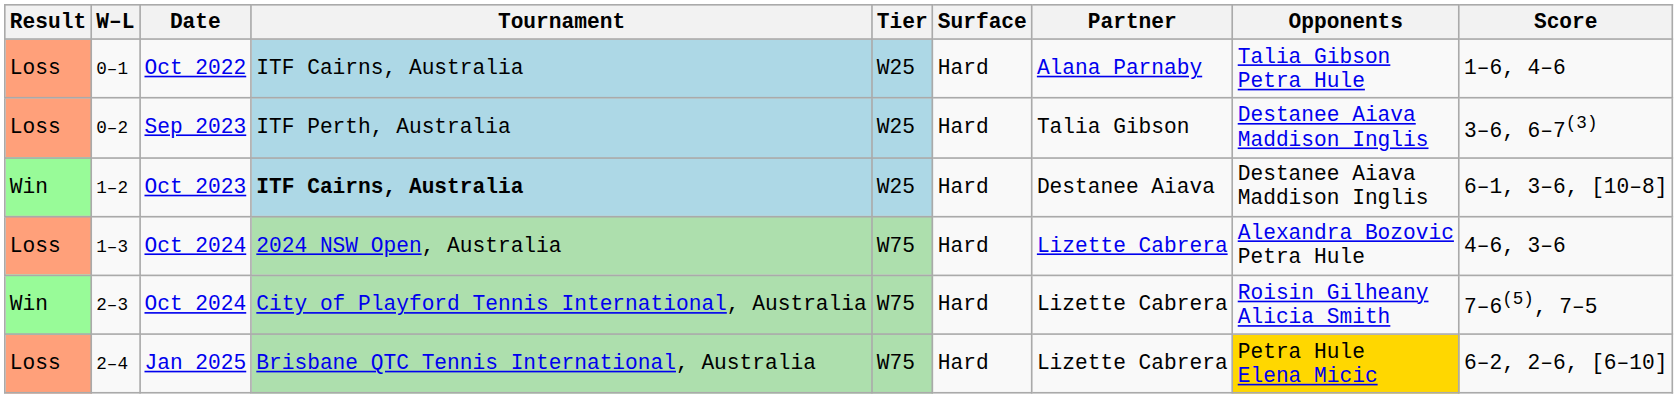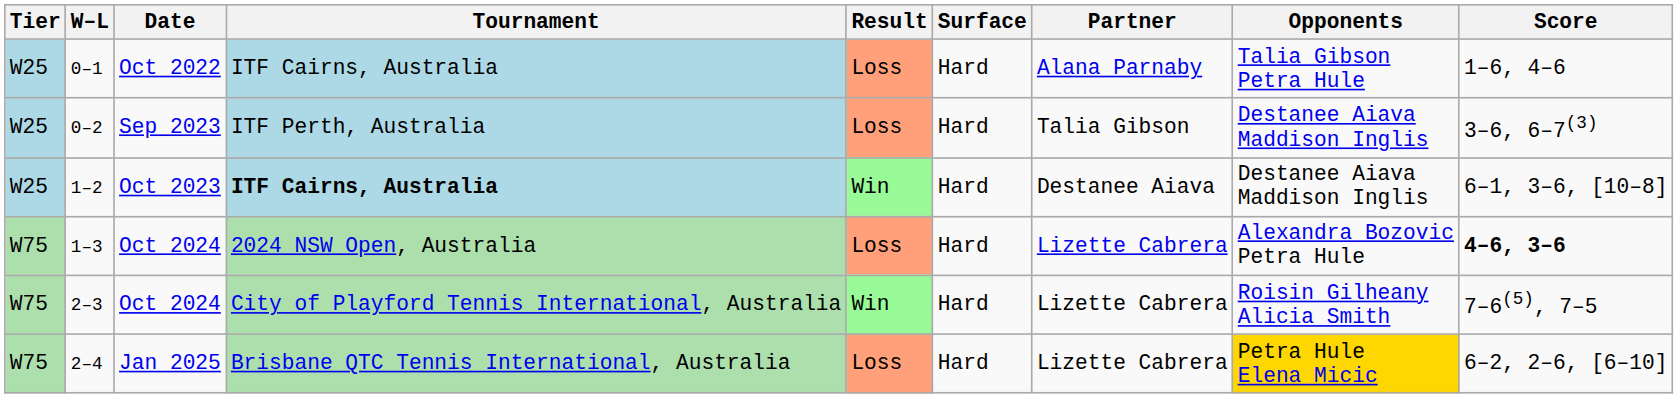 <table class="sortable wikitable">
 <tr>
-<th>Result</th>
+<th>Tier</th>
 <th class="unsortable">W–L</th>
 <th>Date</th>
 <th>Tournament</th>
-<th>Tier</th>
+<th>Result</th>
 <th>Surface</th>
 <th>Partner</th>
 <th>Opponents</th>
 <th class="unsortable">Score</th>
 </tr>
 <tr>
-<td style="background:#ffa07a;">Loss</td>
+<td style="background:lightblue;">W25</td>
 <td><small>0–1</small></td>
 <td><a href='#'>Oct 2022</a></td>
 <td style="background:lightblue;">ITF Cairns, Australia</td>
-<td style="background:lightblue;">W25</td>
+<td style="background:#ffa07a;">Loss</td>
 <td>Hard</td>
 <td> <a href='#'>Alana Parnaby</a></td>
 <td> <a href='#'>Talia Gibson</a> <br>  <a href='#'>Petra Hule</a></td>
 <td>1–6, 4–6</td>
 </tr>
 <tr>
-<td style="background:#ffa07a;">Loss</td>
+<td style="background:lightblue;">W25</td>
 <td><small>0–2</small></td>
 <td><a href='#'>Sep 2023</a></td>
 <td style="background:lightblue;">ITF Perth, Australia</td>
-<td style="background:lightblue;">W25</td>
+<td style="background:#ffa07a;">Loss</td>
 <td>Hard</td>
 <td> Talia Gibson</td>
 <td> <a href='#'>Destanee Aiava</a> <br>  <a href='#'>Maddison Inglis</a></td>
 <td>3–6, 6–7<sup>(3)</sup></td>
 </tr>
 <tr>
-<td style="background:#98fb98;">Win</td>
+<td style="background:lightblue;">W25</td>
 <td><small>1–2</small></td>
 <td><a href='#'>Oct 2023</a></td>
 <td style="background:lightblue;"><strong>ITF Cairns, Australia</strong></td>
-<td style="background:lightblue;">W25</td>
+<td style="background:#98fb98;">Win</td>
 <td>Hard</td>
 <td> Destanee Aiava</td>
 <td> Destanee Aiava <br>  Maddison Inglis</td>
 <td>6–1, 3–6, [10–8]</td>
 </tr>
 <tr>
-<td style="background:#ffa07a;">Loss</td>
+<td style="background:#addfad;">W75</td>
 <td><small>1–3</small></td>
 <td><a href='#'>Oct 2024</a></td>
 <td style="background:#addfad;"><a href='#'>2024 NSW Open</a>, Australia</td>
-<td style="background:#addfad;">W75</td>
+<td style="background:#ffa07a;">Loss</td>
 <td>Hard</td>
 <td> <a href='#'>Lizette Cabrera</a></td>
 <td> <a href='#'>Alexandra Bozovic</a> <br>  Petra Hule</td>
-<td>4–6, 3–6</td>
+<td><strong>4–6, 3–6</strong></td>
 </tr>
 <tr>
-<td style="background:#98fb98;">Win</td>
+<td style="background:#addfad;">W75</td>
 <td><small>2–3</small></td>
 <td><a href='#'>Oct 2024</a></td>
 <td style="background:#addfad;"><a href='#'>City of Playford Tennis International</a>, Australia</td>
-<td style="background:#addfad;">W75</td>
+<td style="background:#98fb98;">Win</td>
 <td>Hard</td>
 <td> Lizette Cabrera</td>
 <td> <a href='#'>Roisin Gilheany</a> <br>  <a href='#'>Alicia Smith</a></td>
 <td>7–6<sup>(5)</sup>, 7–5</td>
 </tr>
 <tr>
-<td style="background:#ffa07a;">Loss</td>
+<td style="background:#addfad;">W75</td>
 <td><small>2–4</small></td>
 <td><a href='#'>Jan 2025</a></td>
 <td style="background:#addfad;"><a href='#'>Brisbane QTC Tennis International</a>, Australia</td>
-<td style="background:#addfad;">W75</td>
+<td style="background:#ffa07a;">Loss</td>
 <td>Hard</td>
 <td> Lizette Cabrera</td>
 <td style="background: gold;"> Petra Hule <br>  <a href='#'>Elena Micic</a></td>
 <td>6–2, 2–6, [6–10]</td>
 </tr>
 </table>
